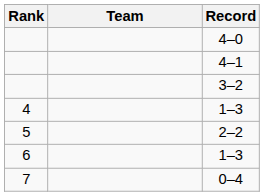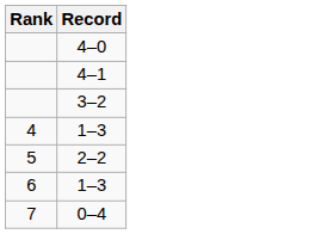 <table class=wikitable style="text-align:center;">
 <tr>
 <th width=40>Rank</th>
-<th width=160>Team</th>
 <th>Record</th>
 </tr>
 <tr>
 <td></td>
-<td align=left></td>
 <td>4–0</td>
 </tr>
 <tr>
 <td></td>
-<td align=left></td>
 <td>4–1</td>
 </tr>
 <tr>
 <td></td>
-<td align=left></td>
 <td>3–2</td>
 </tr>
 <tr>
 <td>4</td>
-<td align=left></td>
 <td>1–3</td>
 </tr>
 <tr>
 <td>5</td>
-<td align=left></td>
 <td>2–2</td>
 </tr>
 <tr>
 <td>6</td>
-<td align=left></td>
 <td>1–3</td>
 </tr>
 <tr>
 <td>7</td>
-<td align=left></td>
 <td>0–4</td>
 </tr>
 </table>
